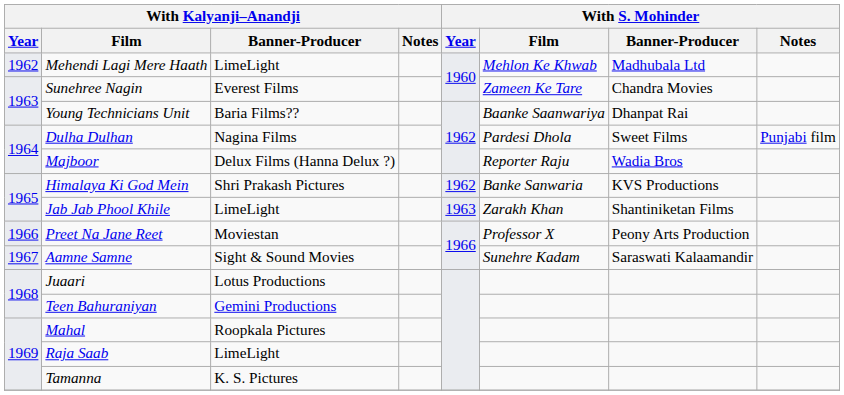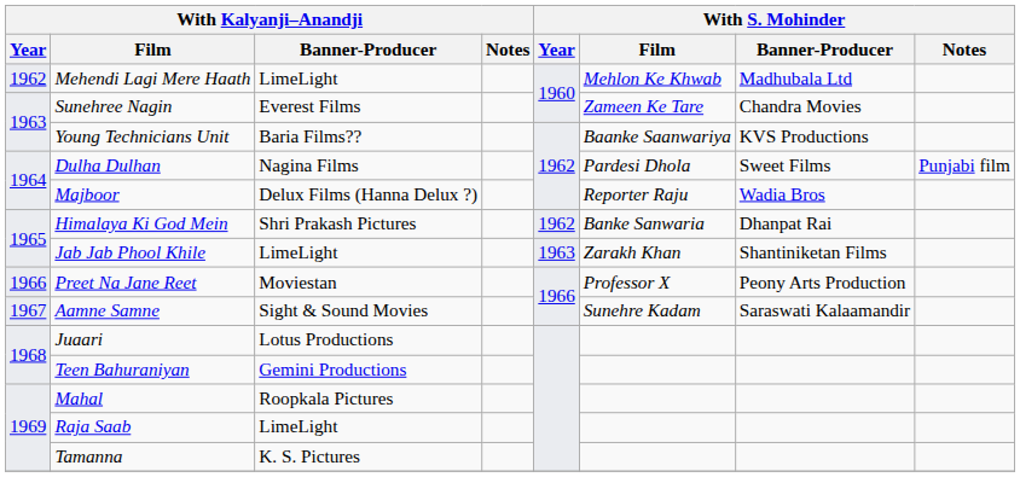 <table class="wikitable sortable">
 <tr>
 <th colspan="4">With <a href='#'>Kalyanji–Anandji</a></th>
 <th colspan="4">With <a href='#'>S. Mohinder</a></th>
 </tr>
 <tr>
 <th style=max-width:2em><a href='#'>Year</a></th>
 <th>Film</th>
 <th>Banner-Producer</th>
 <th>Notes</th>
 <th style=max-width:2em><a href='#'>Year</a></th>
 <th>Film</th>
 <th>Banner-Producer</th>
 <th>Notes</th>
 </tr>
 <tr>
 <td style="background:#EAECF0; color:black;"><a href='#'>1962</a></td>
 <td><em>Mehendi Lagi Mere Haath</em></td>
 <td>LimeLight</td>
 <td></td>
 <td rowspan="2" style="background:#EAECF0; color:black;"><a href='#'>1960</a></td>
 <td><em><a href='#'>Mehlon Ke Khwab</a></em></td>
 <td><a href='#'>Madhubala Ltd</a></td>
 <td></td>
 </tr>
 <tr>
 <td rowspan="2" style="background:#EAECF0; color:black;"><a href='#'>1963</a></td>
 <td><em>Sunehree Nagin</em></td>
 <td>Everest Films</td>
 <td></td>
 <td><em><a href='#'>Zameen Ke Tare</a></em></td>
 <td>Chandra Movies</td>
 <td></td>
 </tr>
 <tr>
 <td><em>Young Technicians Unit</em></td>
 <td>Baria Films??</td>
 <td></td>
 <td rowspan="3" style="background:#EAECF0; color:black;"><a href='#'>1962</a></td>
 <td><em>Baanke Saanwariya</em></td>
-<td>Dhanpat Rai</td>
+<td>KVS Productions</td>
 <td></td>
 </tr>
 <tr>
 <td rowspan="2" style="background:#EAECF0; color:black;"><a href='#'>1964</a></td>
 <td><em><a href='#'>Dulha Dulhan</a></em></td>
 <td>Nagina Films</td>
 <td></td>
 <td><em>Pardesi Dhola</em></td>
 <td>Sweet Films</td>
 <td><a href='#'>Punjabi</a> film</td>
 </tr>
 <tr>
 <td><em><a href='#'>Majboor</a></em></td>
 <td>Delux Films (Hanna Delux ?)</td>
 <td></td>
 <td><em>Reporter Raju</em></td>
 <td><a href='#'>Wadia Bros</a></td>
 <td></td>
 </tr>
 <tr>
 <td rowspan="2" style="background:#EAECF0; color:black;"><a href='#'>1965</a></td>
 <td><em><a href='#'>Himalaya Ki God Mein</a></em></td>
 <td>Shri Prakash Pictures</td>
 <td></td>
 <td style="background:#EAECF0; color:black;"><a href='#'>1962</a></td>
 <td><em>Banke Sanwaria</em></td>
-<td>KVS Productions</td>
+<td>Dhanpat Rai</td>
 <td></td>
 </tr>
 <tr>
 <td><em><a href='#'>Jab Jab Phool Khile</a></em></td>
 <td>LimeLight</td>
 <td></td>
 <td style="background:#EAECF0; color:black;"><a href='#'>1963</a></td>
 <td><em>Zarakh Khan</em></td>
 <td>Shantiniketan Films</td>
 <td></td>
 </tr>
 <tr>
 <td style="background:#EAECF0; color:black;"><a href='#'>1966</a></td>
 <td><em><a href='#'>Preet Na Jane Reet</a></em></td>
 <td>Moviestan</td>
 <td></td>
 <td rowspan="2" style="background:#EAECF0; color:black;"><a href='#'>1966</a></td>
 <td><em>Professor X</em></td>
 <td>Peony Arts Production</td>
 <td></td>
 </tr>
 <tr>
 <td style="background:#EAECF0; color:black;"><a href='#'>1967</a></td>
 <td><em><a href='#'>Aamne Samne</a></em></td>
 <td>Sight & Sound Movies</td>
 <td></td>
 <td><em>Sunehre Kadam</em></td>
 <td>Saraswati Kalaamandir</td>
 <td></td>
 </tr>
 <tr>
 <td rowspan="2" style="background:#EAECF0; color:black;"><a href='#'>1968</a></td>
 <td><em>Juaari</em></td>
 <td>Lotus Productions</td>
 <td></td>
 <td rowspan="5" style="background:#EAECF0; color:black;"></td>
 <td></td>
 <td></td>
 <td></td>
 </tr>
 <tr>
 <td><em><a href='#'>Teen Bahuraniyan</a></em></td>
 <td><a href='#'>Gemini Productions</a></td>
 <td></td>
 <td></td>
 <td></td>
 <td></td>
 </tr>
 <tr>
 <td rowspan="3" style="background:#EAECF0; color:black;"><a href='#'>1969</a></td>
 <td><em><a href='#'>Mahal</a></em></td>
 <td>Roopkala Pictures</td>
 <td></td>
 <td></td>
 <td></td>
 <td></td>
 </tr>
 <tr>
 <td><em><a href='#'>Raja Saab</a></em></td>
 <td>LimeLight</td>
 <td></td>
 <td></td>
 <td></td>
 <td></td>
 </tr>
 <tr>
 <td><em>Tamanna</em></td>
 <td>K. S. Pictures</td>
 <td></td>
 <td></td>
 <td></td>
 <td></td>
 </tr>
 <tr>
 </tr>
 </table>
